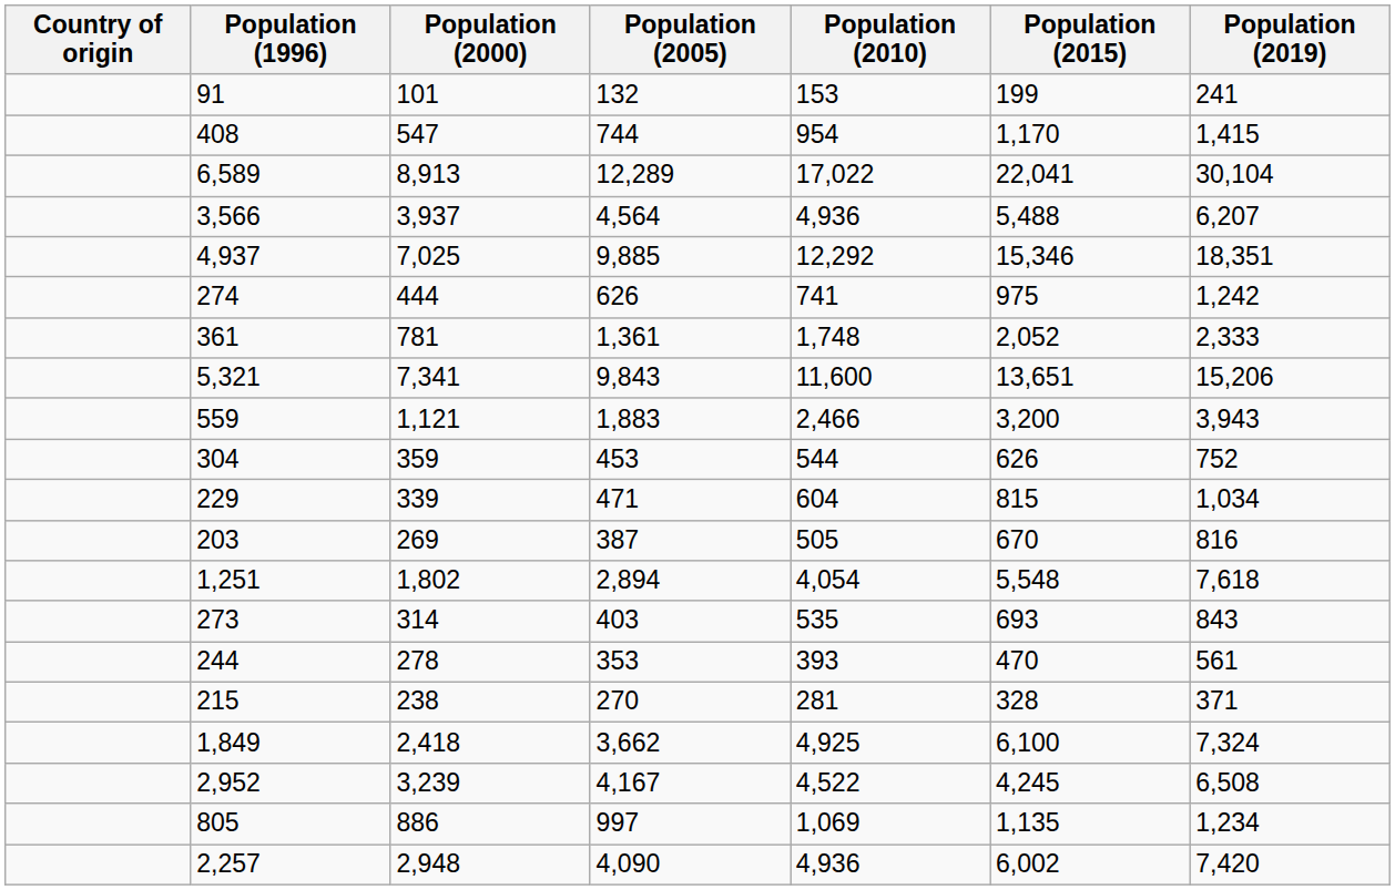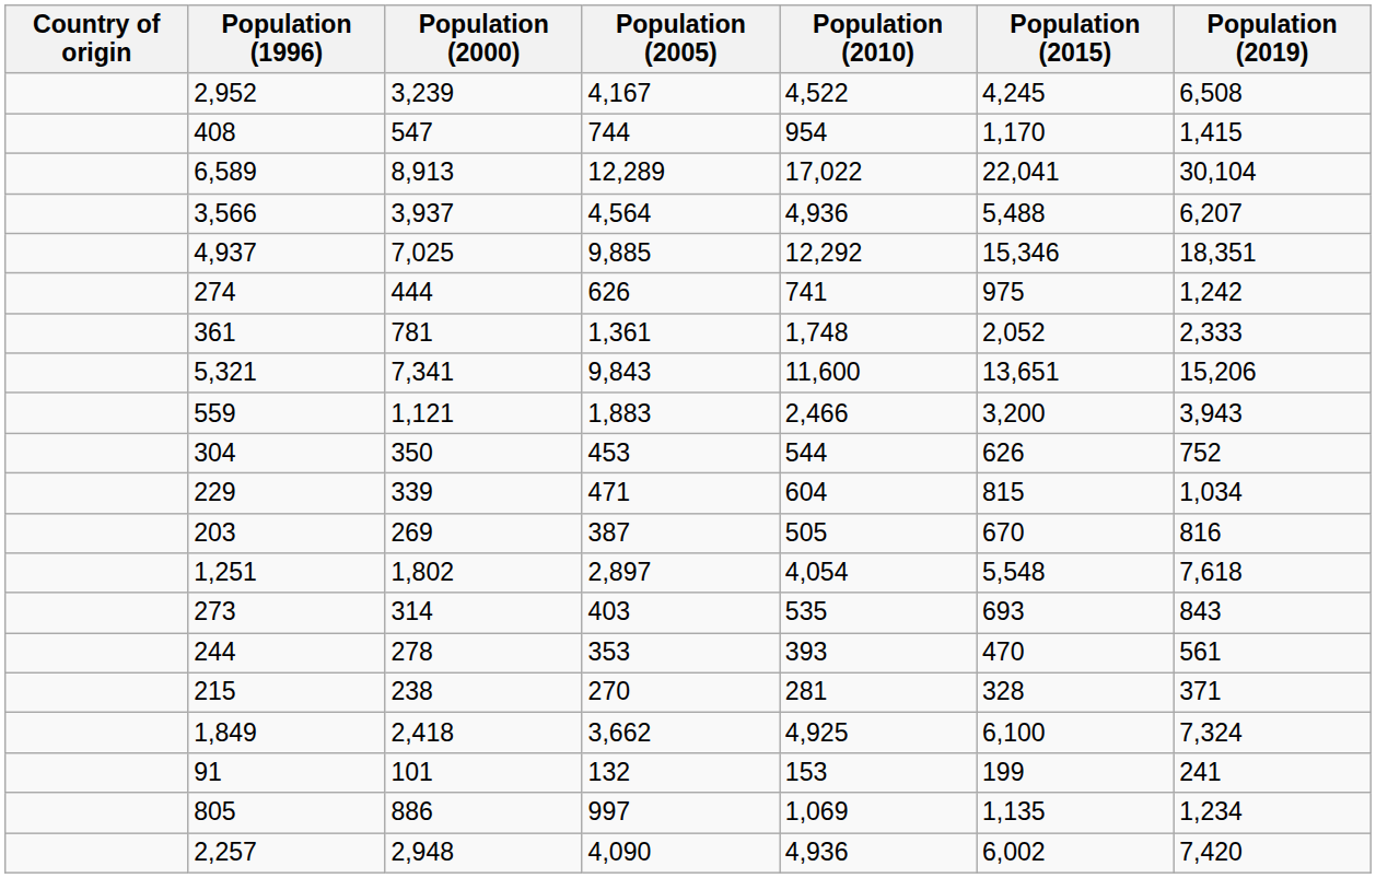 <table class="wikitable sortable">
 <tr>
 <th>Country of origin</th>
 <th>Population (1996)</th>
 <th>Population (2000)</th>
 <th>Population (2005)</th>
 <th>Population (2010)</th>
 <th>Population (2015)</th>
 <th>Population (2019)</th>
 </tr>
 <tr>
 <td></td>
-<td>91</td>
-<td>101</td>
-<td>132</td>
-<td>153</td>
-<td>199</td>
-<td>241</td>
+<td>2,952</td>
+<td>3,239</td>
+<td>4,167</td>
+<td>4,522</td>
+<td>4,245</td>
+<td>6,508</td>
 </tr>
 <tr>
 <td></td>
 <td>408</td>
 <td>547</td>
 <td>744</td>
 <td>954</td>
 <td>1,170</td>
 <td>1,415</td>
 </tr>
 <tr>
 <td></td>
 <td>6,589</td>
 <td>8,913</td>
 <td>12,289</td>
 <td>17,022</td>
 <td>22,041</td>
 <td>30,104</td>
 </tr>
 <tr>
 <td></td>
 <td>3,566</td>
 <td>3,937</td>
 <td>4,564</td>
 <td>4,936</td>
 <td>5,488</td>
 <td>6,207</td>
 </tr>
 <tr>
 <td></td>
 <td>4,937</td>
 <td>7,025</td>
 <td>9,885</td>
 <td>12,292</td>
 <td>15,346</td>
 <td>18,351</td>
 </tr>
 <tr>
 <td></td>
 <td>274</td>
 <td>444</td>
 <td>626</td>
 <td>741</td>
 <td>975</td>
 <td>1,242</td>
 </tr>
 <tr>
 <td></td>
 <td>361</td>
 <td>781</td>
 <td>1,361</td>
 <td>1,748</td>
 <td>2,052</td>
 <td>2,333</td>
 </tr>
 <tr>
 <td></td>
 <td>5,321</td>
 <td>7,341</td>
 <td>9,843</td>
 <td>11,600</td>
 <td>13,651</td>
 <td>15,206</td>
 </tr>
 <tr>
 <td></td>
 <td>559</td>
 <td>1,121</td>
 <td>1,883</td>
 <td>2,466</td>
 <td>3,200</td>
 <td>3,943</td>
 </tr>
 <tr>
 <td></td>
 <td>304</td>
-<td>359</td>
+<td>350</td>
 <td>453</td>
 <td>544</td>
 <td>626</td>
 <td>752</td>
 </tr>
 <tr>
 <td></td>
 <td>229</td>
 <td>339</td>
 <td>471</td>
 <td>604</td>
 <td>815</td>
 <td>1,034</td>
 </tr>
 <tr>
 <td></td>
 <td>203</td>
 <td>269</td>
 <td>387</td>
 <td>505</td>
 <td>670</td>
 <td>816</td>
 </tr>
 <tr>
 <td></td>
 <td>1,251</td>
 <td>1,802</td>
-<td>2,894</td>
+<td>2,897</td>
 <td>4,054</td>
 <td>5,548</td>
 <td>7,618</td>
 </tr>
 <tr>
 <td></td>
 <td>273</td>
 <td>314</td>
 <td>403</td>
 <td>535</td>
 <td>693</td>
 <td>843</td>
 </tr>
 <tr>
 <td></td>
 <td>244</td>
 <td>278</td>
 <td>353</td>
 <td>393</td>
 <td>470</td>
 <td>561</td>
 </tr>
 <tr>
 <td></td>
 <td>215</td>
 <td>238</td>
 <td>270</td>
 <td>281</td>
 <td>328</td>
 <td>371</td>
 </tr>
 <tr>
 <td></td>
 <td>1,849</td>
 <td>2,418</td>
 <td>3,662</td>
 <td>4,925</td>
 <td>6,100</td>
 <td>7,324</td>
 </tr>
 <tr>
 <td></td>
-<td>2,952</td>
-<td>3,239</td>
-<td>4,167</td>
-<td>4,522</td>
-<td>4,245</td>
-<td>6,508</td>
+<td>91</td>
+<td>101</td>
+<td>132</td>
+<td>153</td>
+<td>199</td>
+<td>241</td>
 </tr>
 <tr>
 <td></td>
 <td>805</td>
 <td>886</td>
 <td>997</td>
 <td>1,069</td>
 <td>1,135</td>
 <td>1,234</td>
 </tr>
 <tr>
 <td></td>
 <td>2,257</td>
 <td>2,948</td>
 <td>4,090</td>
 <td>4,936</td>
 <td>6,002</td>
 <td>7,420</td>
 </tr>
 </table>
